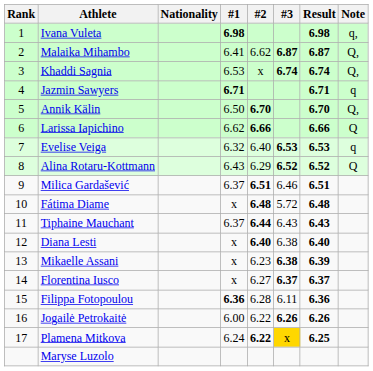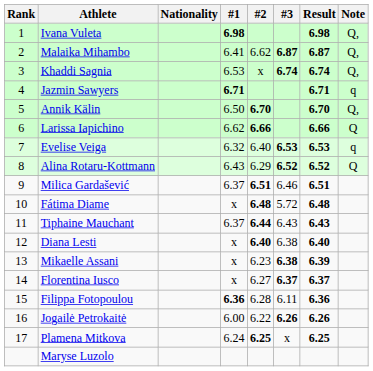 <table class="wikitable sortable" style="text-align:center">
 <tr>
 <th>Rank</th>
 <th>Athlete</th>
 <th>Nationality</th>
 <th>#1</th>
 <th>#2</th>
 <th>#3</th>
 <th>Result</th>
 <th>Note</th>
 </tr>
 <tr bgcolor="ccffcc">
 <td>1</td>
 <td align="left"><a href='#'>Ivana Vuleta</a></td>
 <td align="left"></td>
 <td><strong>6.98</strong></td>
 <td></td>
 <td></td>
 <td><strong>6.98</strong></td>
-<td>q, </td>
+<td>Q, </td>
 </tr>
 <tr bgcolor="ccffcc">
 <td>2</td>
 <td align="left"><a href='#'>Malaika Mihambo</a></td>
 <td align="left"></td>
 <td>6.41</td>
 <td>6.62</td>
 <td><strong>6.87</strong></td>
 <td><strong>6.87</strong></td>
 <td>Q, </td>
 </tr>
 <tr bgcolor="ccffcc">
 <td>3</td>
 <td align="left"><a href='#'>Khaddi Sagnia</a></td>
 <td align="left"></td>
 <td>6.53</td>
 <td>x</td>
 <td><strong>6.74</strong></td>
 <td><strong>6.74</strong></td>
 <td>Q, </td>
 </tr>
 <tr bgcolor="ccffcc">
 <td>4</td>
 <td align="left"><a href='#'>Jazmin Sawyers</a></td>
 <td align="left"></td>
 <td><strong>6.71</strong></td>
 <td></td>
 <td></td>
 <td><strong>6.71</strong></td>
 <td>q</td>
 </tr>
 <tr bgcolor="ccffcc">
 <td>5</td>
 <td align="left"><a href='#'>Annik Kälin</a></td>
 <td align="left"></td>
 <td>6.50</td>
 <td><strong>6.70</strong></td>
 <td></td>
 <td><strong>6.70</strong></td>
 <td>Q, </td>
 </tr>
 <tr bgcolor="ccffcc">
 <td>6</td>
 <td align="left"><a href='#'>Larissa Iapichino</a></td>
 <td align="left"></td>
 <td>6.62</td>
 <td><strong>6.66</strong></td>
 <td></td>
 <td><strong>6.66</strong></td>
 <td>Q</td>
 </tr>
 <tr bgcolor="ddffdd">
 <td>7</td>
 <td align="left"><a href='#'>Evelise Veiga</a></td>
 <td align="left"></td>
 <td>6.32</td>
 <td>6.40</td>
 <td><strong>6.53</strong></td>
 <td><strong>6.53</strong></td>
 <td>q</td>
 </tr>
 <tr bgcolor="ddffdd">
 <td>8</td>
 <td align="left"><a href='#'>Alina Rotaru-Kottmann</a></td>
 <td align="left"></td>
 <td>6.43</td>
 <td>6.29</td>
 <td><strong>6.52</strong></td>
 <td><strong>6.52</strong></td>
 <td>Q</td>
 </tr>
 <tr>
 <td>9</td>
 <td align="left"><a href='#'>Milica Gardašević</a></td>
 <td align="left"></td>
 <td>6.37</td>
 <td><strong>6.51</strong></td>
 <td>6.46</td>
 <td><strong>6.51</strong></td>
 <td></td>
 </tr>
 <tr>
 <td>10</td>
 <td align="left"><a href='#'>Fátima Diame</a></td>
 <td align="left"></td>
 <td>x</td>
 <td><strong>6.48</strong></td>
 <td>5.72</td>
 <td><strong>6.48</strong></td>
 <td></td>
 </tr>
 <tr>
 <td>11</td>
 <td align="left"><a href='#'>Tiphaine Mauchant</a></td>
 <td align="left"></td>
 <td>6.37</td>
 <td><strong>6.44</strong></td>
 <td>6.43</td>
 <td><strong>6.43</strong></td>
 <td></td>
 </tr>
 <tr>
 <td>12</td>
 <td align="left"><a href='#'>Diana Lesti</a></td>
 <td align="left"></td>
 <td>x</td>
 <td><strong>6.40</strong></td>
 <td>6.38</td>
 <td><strong>6.40</strong></td>
 <td></td>
 </tr>
 <tr>
 <td>13</td>
 <td align="left"><a href='#'>Mikaelle Assani</a></td>
 <td align="left"></td>
 <td>x</td>
 <td>6.23</td>
 <td><strong>6.38</strong></td>
 <td><strong>6.39</strong></td>
 <td></td>
 </tr>
 <tr>
 <td>14</td>
 <td align="left"><a href='#'>Florentina Iusco</a></td>
 <td align="left"></td>
 <td>x</td>
 <td>6.27</td>
 <td><strong>6.37</strong></td>
 <td><strong>6.37</strong></td>
 <td></td>
 </tr>
 <tr>
 <td>15</td>
 <td align="left"><a href='#'>Filippa Fotopoulou</a></td>
 <td align="left"></td>
 <td><strong>6.36</strong></td>
 <td>6.28</td>
 <td>6.11</td>
 <td><strong>6.36</strong></td>
 <td></td>
 </tr>
 <tr>
 <td>16</td>
 <td align="left"><a href='#'>Jogailė Petrokaitė</a></td>
 <td align="left"></td>
 <td>6.00</td>
 <td>6.22</td>
 <td><strong>6.26</strong></td>
 <td><strong>6.26</strong></td>
 <td></td>
 </tr>
 <tr>
 <td>17</td>
 <td align="left"><a href='#'>Plamena Mitkova</a></td>
 <td align="left"></td>
 <td>6.24</td>
-<td><strong>6.22</strong></td>
-<td style="background: gold;">x</td>
+<td><strong>6.25</strong></td>
+<td>x</td>
 <td><strong>6.25</strong></td>
 <td></td>
 </tr>
 <tr>
 <td></td>
 <td align="left"><a href='#'>Maryse Luzolo</a></td>
 <td align="left"></td>
 <td></td>
 <td></td>
 <td></td>
 <td><strong></strong></td>
 <td></td>
 </tr>
 </table>
